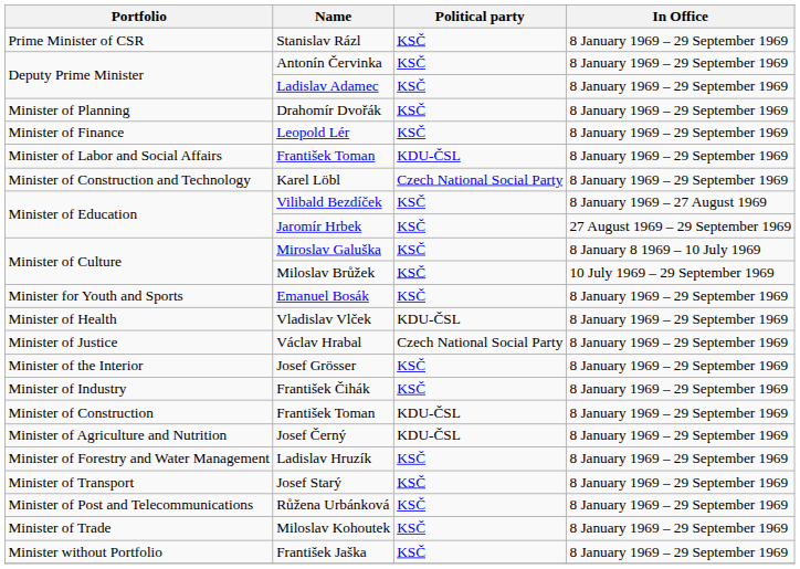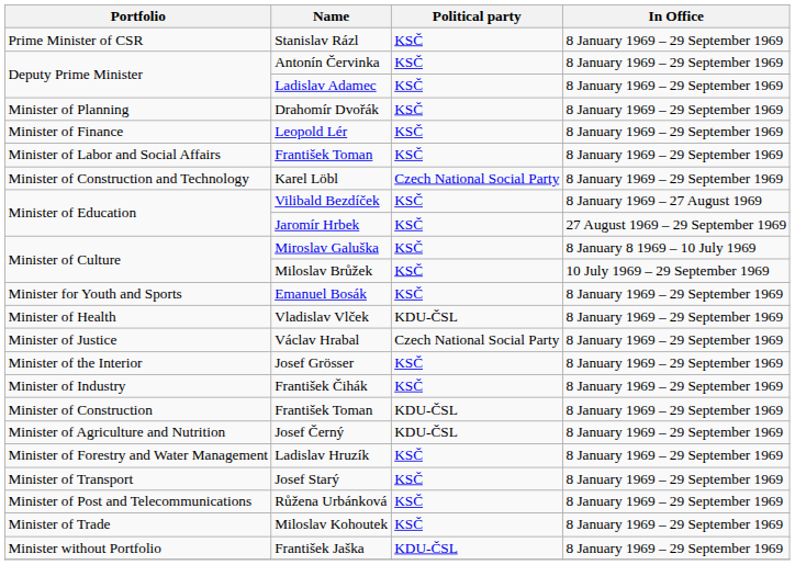 <table class="wikitable">
 <tr>
 <th>Portfolio</th>
 <th>Name</th>
 <th>Political party</th>
 <th>In Office</th>
 </tr>
 <tr>
 <td>Prime Minister of CSR</td>
 <td>Stanislav Rázl</td>
 <td><a href='#'>KSČ</a></td>
 <td>8 January 1969 – 29 September 1969</td>
 </tr>
 <tr>
 <td rowspan=2>Deputy Prime Minister</td>
 <td>Antonín Červinka</td>
 <td><a href='#'>KSČ</a></td>
 <td>8 January 1969 – 29 September 1969</td>
 </tr>
 <tr>
 <td><a href='#'>Ladislav Adamec</a></td>
 <td><a href='#'>KSČ</a></td>
 <td>8 January 1969 – 29 September 1969</td>
 </tr>
 <tr>
 <td>Minister of Planning</td>
 <td>Drahomír Dvořák</td>
 <td><a href='#'>KSČ</a></td>
 <td>8 January 1969 – 29 September 1969</td>
 </tr>
 <tr>
 <td>Minister of Finance</td>
 <td><a href='#'>Leopold Lér</a></td>
 <td><a href='#'>KSČ</a></td>
 <td>8 January 1969 – 29 September 1969</td>
 </tr>
 <tr>
 <td>Minister of Labor and Social Affairs</td>
 <td><a href='#'>František Toman</a></td>
-<td><a href='#'>KDU-ČSL</a></td>
+<td><a href='#'>KSČ</a></td>
 <td>8 January 1969 – 29 September 1969</td>
 </tr>
 <tr>
 <td>Minister of Construction and Technology</td>
 <td>Karel Löbl</td>
 <td><a href='#'>Czech National Social Party</a></td>
 <td>8 January 1969 – 29 September 1969</td>
 </tr>
 <tr>
 <td rowspan=2>Minister of Education</td>
 <td><a href='#'>Vilibald Bezdíček</a></td>
 <td><a href='#'>KSČ</a></td>
 <td>8 January 1969 – 27 August 1969</td>
 </tr>
 <tr>
 <td><a href='#'>Jaromír Hrbek</a></td>
 <td><a href='#'>KSČ</a></td>
 <td>27 August 1969 – 29 September 1969</td>
 </tr>
 <tr>
 <td rowspan=2>Minister of Culture</td>
 <td><a href='#'>Miroslav Galuška</a></td>
 <td><a href='#'>KSČ</a></td>
 <td>8 January 8 1969 – 10 July 1969</td>
 </tr>
 <tr>
 <td>Miloslav Brůžek</td>
 <td><a href='#'>KSČ</a></td>
 <td>10 July 1969 – 29 September 1969</td>
 </tr>
 <tr>
 <td>Minister for Youth and Sports</td>
 <td><a href='#'>Emanuel Bosák</a></td>
 <td><a href='#'>KSČ</a></td>
 <td>8 January 1969 – 29 September 1969</td>
 </tr>
 <tr>
 <td>Minister of Health</td>
 <td>Vladislav Vlček</td>
 <td>KDU-ČSL</td>
 <td>8 January 1969 – 29 September 1969</td>
 </tr>
 <tr>
 <td>Minister of Justice</td>
 <td>Václav Hrabal</td>
 <td>Czech National Social Party</td>
 <td>8 January 1969 – 29 September 1969</td>
 </tr>
 <tr>
 <td>Minister of the Interior</td>
 <td>Josef Grösser</td>
 <td><a href='#'>KSČ</a></td>
 <td>8 January 1969 – 29 September 1969</td>
 </tr>
 <tr>
 <td>Minister of Industry</td>
 <td>František Čihák</td>
 <td><a href='#'>KSČ</a></td>
 <td>8 January 1969 – 29 September 1969</td>
 </tr>
 <tr>
 <td>Minister of Construction</td>
 <td>František Toman</td>
 <td>KDU-ČSL</td>
 <td>8 January 1969 – 29 September 1969</td>
 </tr>
 <tr>
 <td>Minister of Agriculture and Nutrition</td>
 <td>Josef Černý</td>
 <td>KDU-ČSL</td>
 <td>8 January 1969 – 29 September 1969</td>
 </tr>
 <tr>
 <td>Minister of Forestry and Water Management</td>
 <td>Ladislav Hruzík</td>
 <td><a href='#'>KSČ</a></td>
 <td>8 January 1969 – 29 September 1969</td>
 </tr>
 <tr>
 <td>Minister of Transport</td>
 <td>Josef Starý</td>
 <td><a href='#'>KSČ</a></td>
 <td>8 January 1969 – 29 September 1969</td>
 </tr>
 <tr>
 <td>Minister of Post and Telecommunications</td>
 <td>Růžena Urbánková</td>
 <td><a href='#'>KSČ</a></td>
 <td>8 January 1969 – 29 September 1969</td>
 </tr>
 <tr>
 <td>Minister of Trade</td>
 <td>Miloslav Kohoutek</td>
 <td><a href='#'>KSČ</a></td>
 <td>8 January 1969 – 29 September 1969</td>
 </tr>
 <tr>
 <td>Minister without Portfolio</td>
 <td>František Jaška</td>
-<td><a href='#'>KSČ</a></td>
+<td><a href='#'>KDU-ČSL</a></td>
 <td>8 January 1969 – 29 September 1969</td>
 </tr>
 <tr>
 </tr>
 </table>
